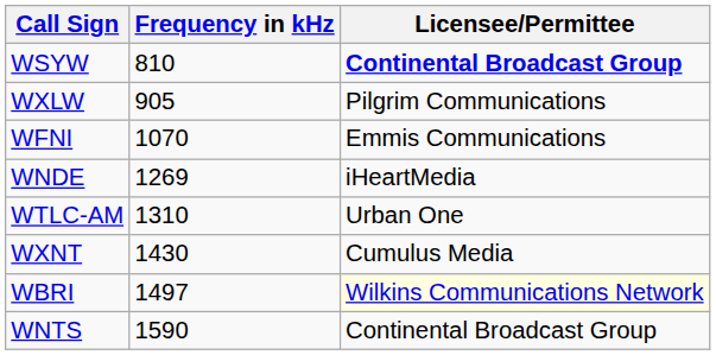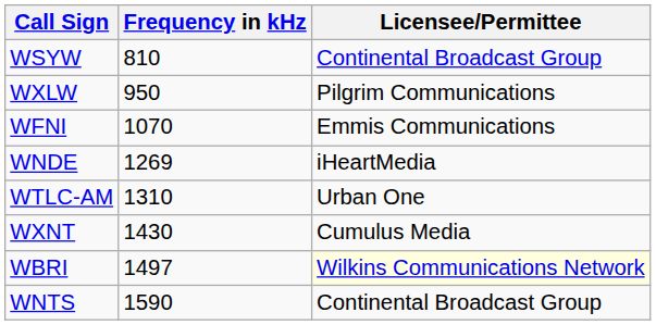 <table class="wikitable">
 <tr>
 <th><a href='#'>Call Sign</a></th>
 <th><a href='#'>Frequency</a> in <a href='#'>kHz</a></th>
 <th>Licensee/Permittee</th>
 </tr>
 <tr>
 <td><a href='#'>WSYW</a></td>
 <td>810</td>
-<td><strong><a href='#'>Continental Broadcast Group</a></strong></td>
+<td><a href='#'>Continental Broadcast Group</a></td>
 </tr>
 <tr>
 <td><a href='#'>WXLW</a></td>
-<td>905</td>
+<td>950</td>
 <td>Pilgrim Communications</td>
 </tr>
 <tr>
 <td><a href='#'>WFNI</a></td>
 <td>1070</td>
 <td>Emmis Communications</td>
 </tr>
 <tr>
 <td><a href='#'>WNDE</a></td>
 <td>1269</td>
 <td>iHeartMedia</td>
 </tr>
 <tr>
 <td><a href='#'>WTLC-AM</a></td>
 <td>1310</td>
 <td>Urban One</td>
 </tr>
 <tr>
 <td><a href='#'>WXNT</a></td>
 <td>1430</td>
 <td>Cumulus Media</td>
 </tr>
 <tr>
 <td><a href='#'>WBRI</a></td>
 <td>1497</td>
 <td style="background: lightyellow;"><a href='#'>Wilkins Communications Network</a></td>
 </tr>
 <tr>
 <td><a href='#'>WNTS</a></td>
 <td>1590</td>
 <td>Continental Broadcast Group</td>
 </tr>
 </table>
